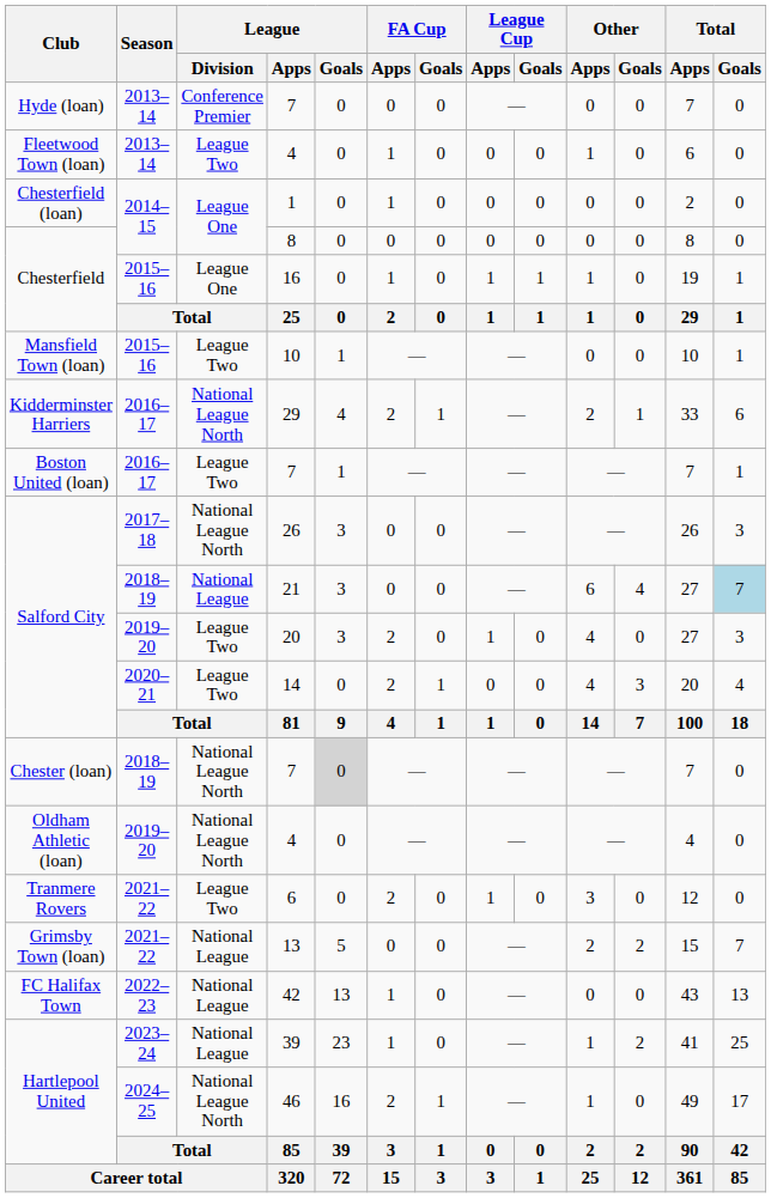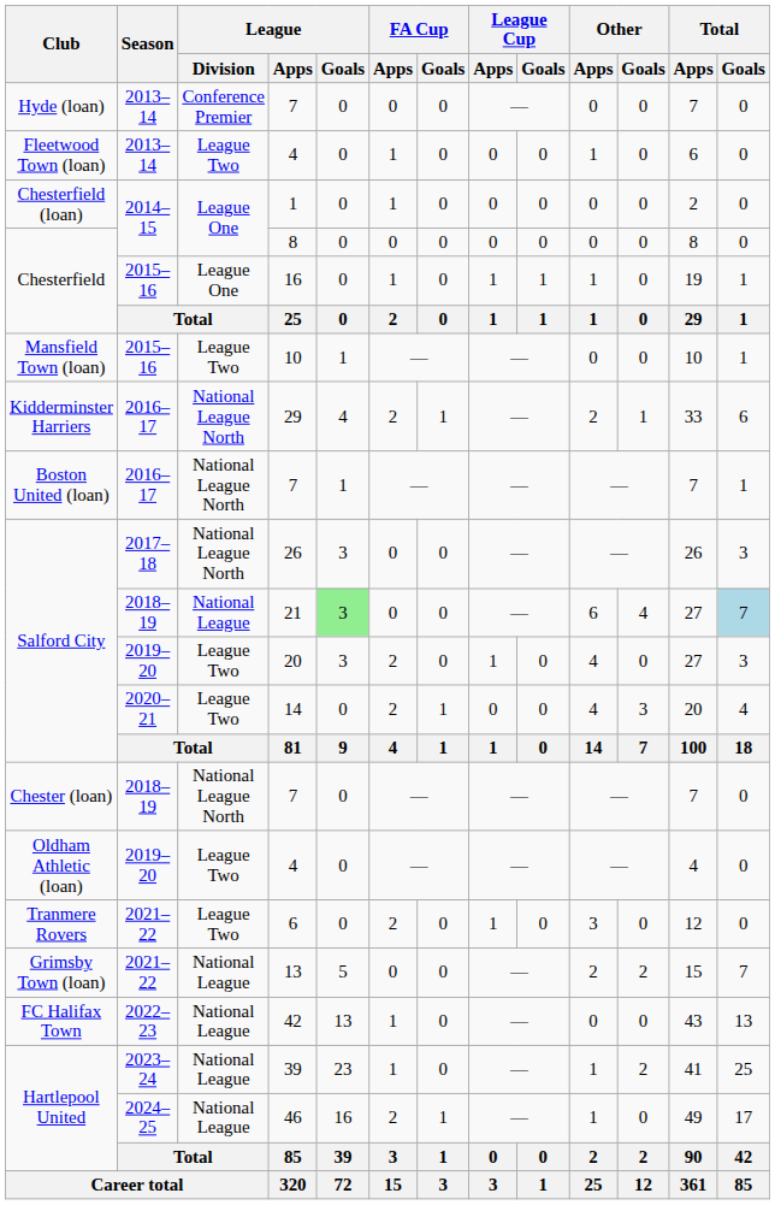 <table class="wikitable" style="text-align: center">
 <tr>
 <th rowspan="2">Club</th>
 <th rowspan="2">Season</th>
 <th colspan="3">League</th>
 <th colspan="2"><a href='#'>FA Cup</a></th>
 <th colspan="2"><a href='#'>League Cup</a></th>
 <th colspan="2">Other</th>
 <th colspan="2">Total</th>
 </tr>
 <tr>
 <th>Division</th>
 <th>Apps</th>
 <th>Goals</th>
 <th>Apps</th>
 <th>Goals</th>
 <th>Apps</th>
 <th>Goals</th>
 <th>Apps</th>
 <th>Goals</th>
 <th>Apps</th>
 <th>Goals</th>
 </tr>
 <tr>
 <td><a href='#'>Hyde</a> (loan)</td>
 <td><a href='#'>2013–14</a></td>
 <td><a href='#'>Conference Premier</a></td>
 <td>7</td>
 <td>0</td>
 <td>0</td>
 <td>0</td>
 <td colspan="2">—</td>
 <td>0</td>
 <td>0</td>
 <td>7</td>
 <td>0</td>
 </tr>
 <tr>
 <td><a href='#'>Fleetwood Town</a> (loan)</td>
 <td><a href='#'>2013–14</a></td>
 <td><a href='#'>League Two</a></td>
 <td>4</td>
 <td>0</td>
 <td>1</td>
 <td>0</td>
 <td>0</td>
 <td>0</td>
 <td>1</td>
 <td>0</td>
 <td>6</td>
 <td>0</td>
 </tr>
 <tr>
 <td><a href='#'>Chesterfield</a> (loan)</td>
 <td rowspan="2"><a href='#'>2014–15</a></td>
 <td rowspan="2"><a href='#'>League One</a></td>
 <td>1</td>
 <td>0</td>
 <td>1</td>
 <td>0</td>
 <td>0</td>
 <td>0</td>
 <td>0</td>
 <td>0</td>
 <td>2</td>
 <td>0</td>
 </tr>
 <tr>
 <td rowspan="3">Chesterfield</td>
 <td>8</td>
 <td>0</td>
 <td>0</td>
 <td>0</td>
 <td>0</td>
 <td>0</td>
 <td>0</td>
 <td>0</td>
 <td>8</td>
 <td>0</td>
 </tr>
 <tr>
 <td><a href='#'>2015–16</a></td>
 <td>League One</td>
 <td>16</td>
 <td>0</td>
 <td>1</td>
 <td>0</td>
 <td>1</td>
 <td>1</td>
 <td>1</td>
 <td>0</td>
 <td>19</td>
 <td>1</td>
 </tr>
 <tr>
 <th colspan="2">Total</th>
 <th>25</th>
 <th>0</th>
 <th>2</th>
 <th>0</th>
 <th>1</th>
 <th>1</th>
 <th>1</th>
 <th>0</th>
 <th>29</th>
 <th>1</th>
 </tr>
 <tr>
 <td><a href='#'>Mansfield Town</a> (loan)</td>
 <td><a href='#'>2015–16</a></td>
 <td>League Two</td>
 <td>10</td>
 <td>1</td>
 <td colspan="2">—</td>
 <td colspan="2">—</td>
 <td>0</td>
 <td>0</td>
 <td>10</td>
 <td>1</td>
 </tr>
 <tr>
 <td><a href='#'>Kidderminster Harriers</a></td>
 <td><a href='#'>2016–17</a></td>
 <td><a href='#'>National League North</a></td>
 <td>29</td>
 <td>4</td>
 <td>2</td>
 <td>1</td>
 <td colspan="2">—</td>
 <td>2</td>
 <td>1</td>
 <td>33</td>
 <td>6</td>
 </tr>
 <tr>
 <td><a href='#'>Boston United</a> (loan)</td>
 <td><a href='#'>2016–17</a></td>
-<td>League Two</td>
+<td>National League North</td>
 <td>7</td>
 <td>1</td>
 <td colspan="2">—</td>
 <td colspan="2">—</td>
 <td colspan="2">—</td>
 <td>7</td>
 <td>1</td>
 </tr>
 <tr>
 <td rowspan="5"><a href='#'>Salford City</a></td>
 <td><a href='#'>2017–18</a></td>
 <td>National League North</td>
 <td>26</td>
 <td>3</td>
 <td>0</td>
 <td>0</td>
 <td colspan="2">—</td>
 <td colspan="2">—</td>
 <td>26</td>
 <td>3</td>
 </tr>
 <tr>
 <td><a href='#'>2018–19</a></td>
 <td><a href='#'>National League</a></td>
 <td>21</td>
-<td>3</td>
+<td style="background: lightgreen;">3</td>
 <td>0</td>
 <td>0</td>
 <td colspan="2">—</td>
 <td>6</td>
 <td>4</td>
 <td>27</td>
 <td style="background: lightblue;">7</td>
 </tr>
 <tr>
 <td><a href='#'>2019–20</a></td>
 <td>League Two</td>
 <td>20</td>
 <td>3</td>
 <td>2</td>
 <td>0</td>
 <td>1</td>
 <td>0</td>
 <td>4</td>
 <td>0</td>
 <td>27</td>
 <td>3</td>
 </tr>
 <tr>
 <td><a href='#'>2020–21</a></td>
 <td>League Two</td>
 <td>14</td>
 <td>0</td>
 <td>2</td>
 <td>1</td>
 <td>0</td>
 <td>0</td>
 <td>4</td>
 <td>3</td>
 <td>20</td>
 <td>4</td>
 </tr>
 <tr>
 <th colspan="2">Total</th>
 <th>81</th>
 <th>9</th>
 <th>4</th>
 <th>1</th>
 <th>1</th>
 <th>0</th>
 <th>14</th>
 <th>7</th>
 <th>100</th>
 <th>18</th>
 </tr>
 <tr>
 <td><a href='#'>Chester</a> (loan)</td>
 <td><a href='#'>2018–19</a></td>
 <td>National League North</td>
 <td>7</td>
-<td style="background: lightgrey;">0</td>
+<td>0</td>
 <td colspan="2">—</td>
 <td colspan="2">—</td>
 <td colspan="2">—</td>
 <td>7</td>
 <td>0</td>
 </tr>
 <tr>
 <td><a href='#'>Oldham Athletic</a> (loan)</td>
 <td><a href='#'>2019–20</a></td>
-<td>National League North</td>
+<td>League Two</td>
 <td>4</td>
 <td>0</td>
 <td colspan="2">—</td>
 <td colspan="2">—</td>
 <td colspan="2">—</td>
 <td>4</td>
 <td>0</td>
 </tr>
 <tr>
 <td><a href='#'>Tranmere Rovers</a></td>
 <td><a href='#'>2021–22</a></td>
 <td>League Two</td>
 <td>6</td>
 <td>0</td>
 <td>2</td>
 <td>0</td>
 <td>1</td>
 <td>0</td>
 <td>3</td>
 <td>0</td>
 <td>12</td>
 <td>0</td>
 </tr>
 <tr>
 <td><a href='#'>Grimsby Town</a> (loan)</td>
 <td><a href='#'>2021–22</a></td>
 <td>National League</td>
 <td>13</td>
 <td>5</td>
 <td>0</td>
 <td>0</td>
 <td colspan="2">—</td>
 <td>2</td>
 <td>2</td>
 <td>15</td>
 <td>7</td>
 </tr>
 <tr>
 <td><a href='#'>FC Halifax Town</a></td>
 <td><a href='#'>2022–23</a></td>
 <td>National League</td>
 <td>42</td>
 <td>13</td>
 <td>1</td>
 <td>0</td>
 <td colspan="2">—</td>
 <td>0</td>
 <td>0</td>
 <td>43</td>
 <td>13</td>
 </tr>
 <tr>
 <td rowspan="3"><a href='#'>Hartlepool United</a></td>
 <td><a href='#'>2023–24</a></td>
 <td>National League</td>
 <td>39</td>
 <td>23</td>
 <td>1</td>
 <td>0</td>
 <td colspan="2">—</td>
 <td>1</td>
 <td>2</td>
 <td>41</td>
 <td>25</td>
 </tr>
 <tr>
 <td><a href='#'>2024–25</a></td>
-<td>National League North</td>
+<td>National League</td>
 <td>46</td>
 <td>16</td>
 <td>2</td>
 <td>1</td>
 <td colspan="2">—</td>
 <td>1</td>
 <td>0</td>
 <td>49</td>
 <td>17</td>
 </tr>
 <tr>
 <th colspan="2">Total</th>
 <th>85</th>
 <th>39</th>
 <th>3</th>
 <th>1</th>
 <th>0</th>
 <th>0</th>
 <th>2</th>
 <th>2</th>
 <th>90</th>
 <th>42</th>
 </tr>
 <tr>
 <th colspan="3">Career total</th>
 <th>320</th>
 <th>72</th>
 <th>15</th>
 <th>3</th>
 <th>3</th>
 <th>1</th>
 <th>25</th>
 <th>12</th>
 <th>361</th>
 <th>85</th>
 </tr>
 </table>
